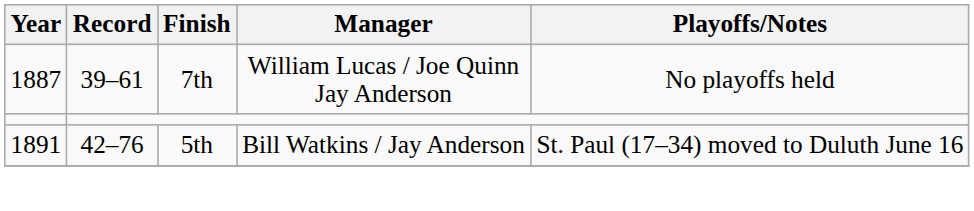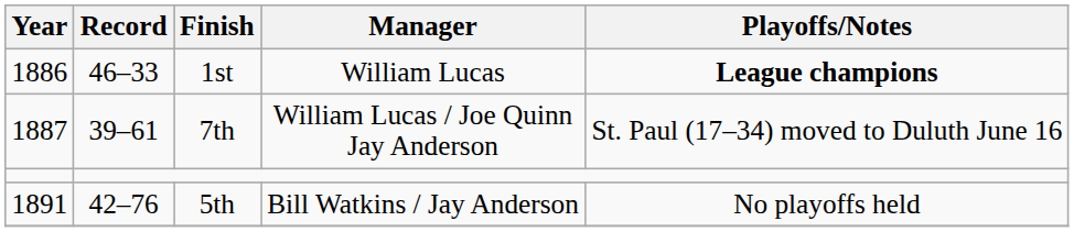 <table class="wikitable" style="text-align:center">
 <tr>
 <th>Year</th>
 <th>Record</th>
 <th>Finish</th>
 <th>Manager</th>
 <th>Playoffs/Notes</th>
 </tr>
 <tr>
+<td>1886</td>
+<td>46–33</td>
+<td>1st</td>
+<td>William Lucas</td>
+<td><strong>League champions</strong></td>
+</tr>
+<tr>
 <td>1887</td>
 <td>39–61</td>
 <td>7th</td>
 <td>William Lucas / Joe Quinn <br>Jay Anderson</td>
-<td>No playoffs held</td>
+<td>St. Paul (17–34) moved to Duluth June 16</td>
 </tr>
 <tr>
 <td></td>
 </tr>
 <tr>
 <td>1891</td>
 <td>42–76</td>
 <td>5th</td>
 <td>Bill Watkins / Jay Anderson</td>
-<td>St. Paul (17–34) moved to Duluth June 16</td>
+<td>No playoffs held</td>
 </tr>
 <tr>
 </tr>
 </table>
